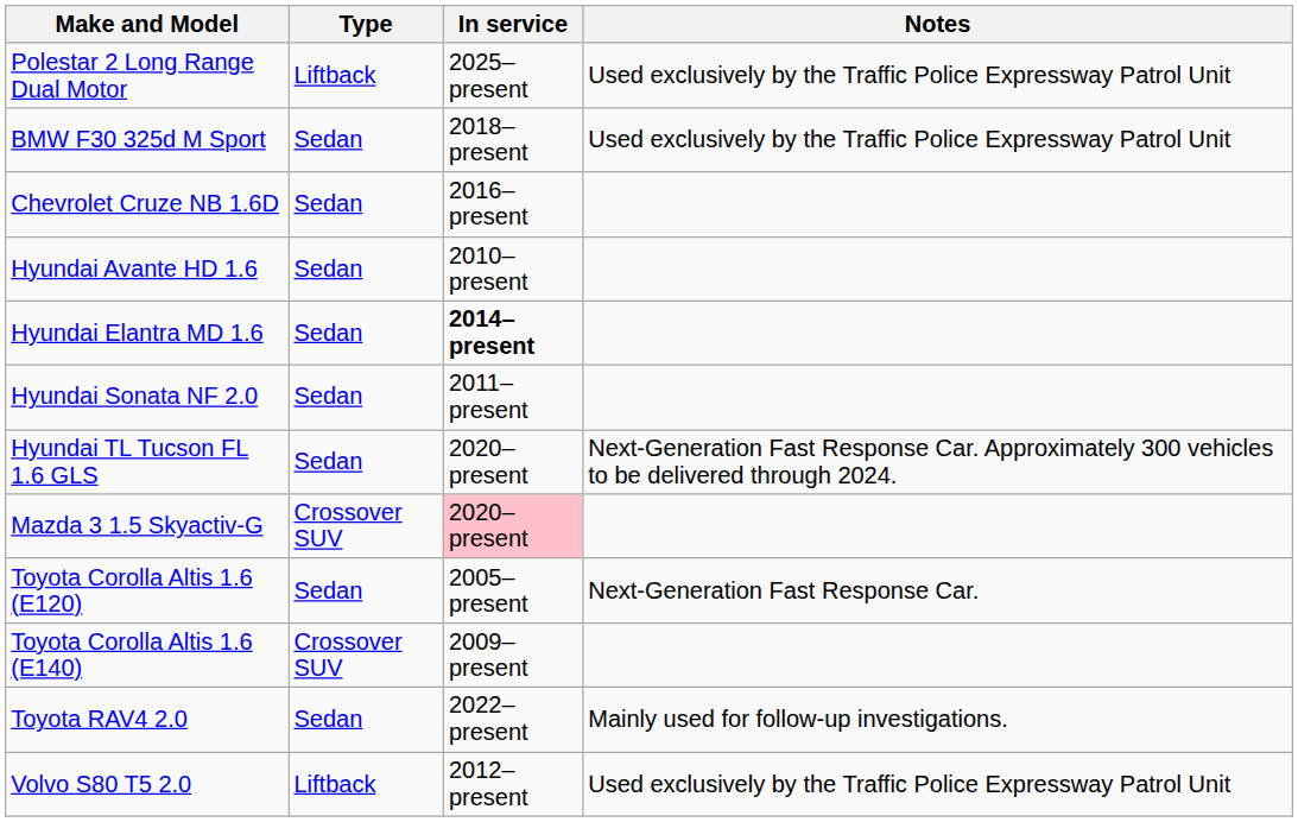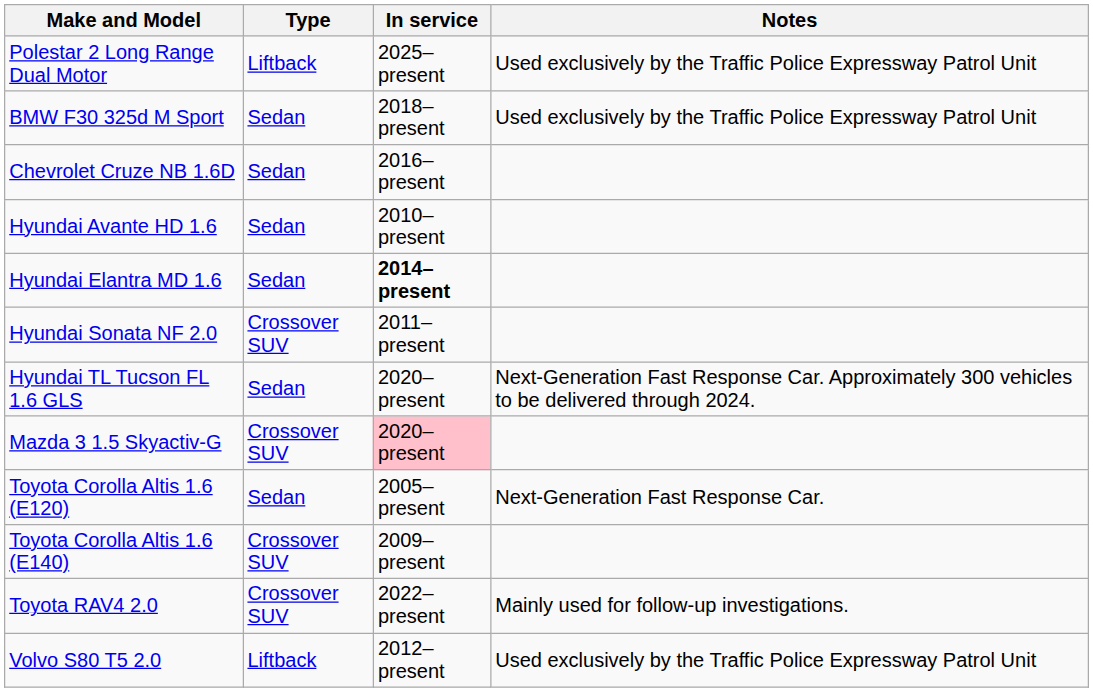 <table class="wikitable">
 <tr>
 <th style="text-align: center;">Make and Model</th>
 <th style="text-align: center;">Type</th>
 <th style="text-align: center;">In service</th>
 <th style="text-align: center;">Notes</th>
 </tr>
 <tr>
 <td><a href='#'>Polestar 2 Long Range Dual Motor</a></td>
 <td><a href='#'>Liftback</a></td>
 <td>2025–present</td>
 <td>Used exclusively by the Traffic Police Expressway Patrol Unit</td>
 </tr>
 <tr>
 <td><a href='#'>BMW F30 325d M Sport</a></td>
 <td><a href='#'>Sedan</a></td>
 <td>2018–present</td>
 <td>Used exclusively by the Traffic Police Expressway Patrol Unit</td>
 </tr>
 <tr>
 <td><a href='#'>Chevrolet Cruze NB 1.6D</a></td>
 <td><a href='#'>Sedan</a></td>
 <td>2016–present</td>
 <td></td>
 </tr>
 <tr>
 <td><a href='#'>Hyundai Avante HD 1.6</a></td>
 <td><a href='#'>Sedan</a></td>
 <td>2010–present</td>
 <td></td>
 </tr>
 <tr>
 <td><a href='#'>Hyundai Elantra MD 1.6</a></td>
 <td><a href='#'>Sedan</a></td>
 <td><strong>2014–present</strong></td>
 <td></td>
 </tr>
 <tr>
 <td><a href='#'>Hyundai Sonata NF 2.0</a></td>
-<td><a href='#'>Sedan</a></td>
+<td><a href='#'>Crossover SUV</a></td>
 <td>2011–present</td>
 <td></td>
 </tr>
 <tr>
 <td><a href='#'>Hyundai TL Tucson FL 1.6 GLS</a></td>
 <td><a href='#'>Sedan</a></td>
 <td>2020–present</td>
 <td>Next-Generation Fast Response Car. Approximately 300 vehicles to be delivered through 2024.</td>
 </tr>
 <tr>
 <td><a href='#'>Mazda 3 1.5 Skyactiv-G</a></td>
 <td><a href='#'>Crossover SUV</a></td>
 <td style="background: pink;">2020–present</td>
 <td></td>
 </tr>
 <tr>
 <td><a href='#'>Toyota Corolla Altis 1.6 (E120)</a></td>
 <td><a href='#'>Sedan</a></td>
 <td>2005–present</td>
 <td>Next-Generation Fast Response Car.</td>
 </tr>
 <tr>
 <td><a href='#'>Toyota Corolla Altis 1.6 (E140)</a></td>
 <td><a href='#'>Crossover SUV</a></td>
 <td>2009–present</td>
 <td></td>
 </tr>
 <tr>
 <td><a href='#'>Toyota RAV4 2.0</a></td>
-<td><a href='#'>Sedan</a></td>
+<td><a href='#'>Crossover SUV</a></td>
 <td>2022–present</td>
 <td>Mainly used for follow-up investigations.</td>
 </tr>
 <tr>
 <td><a href='#'>Volvo S80 T5 2.0</a></td>
 <td><a href='#'>Liftback</a></td>
 <td>2012–present</td>
 <td>Used exclusively by the Traffic Police Expressway Patrol Unit</td>
 </tr>
 </table>
